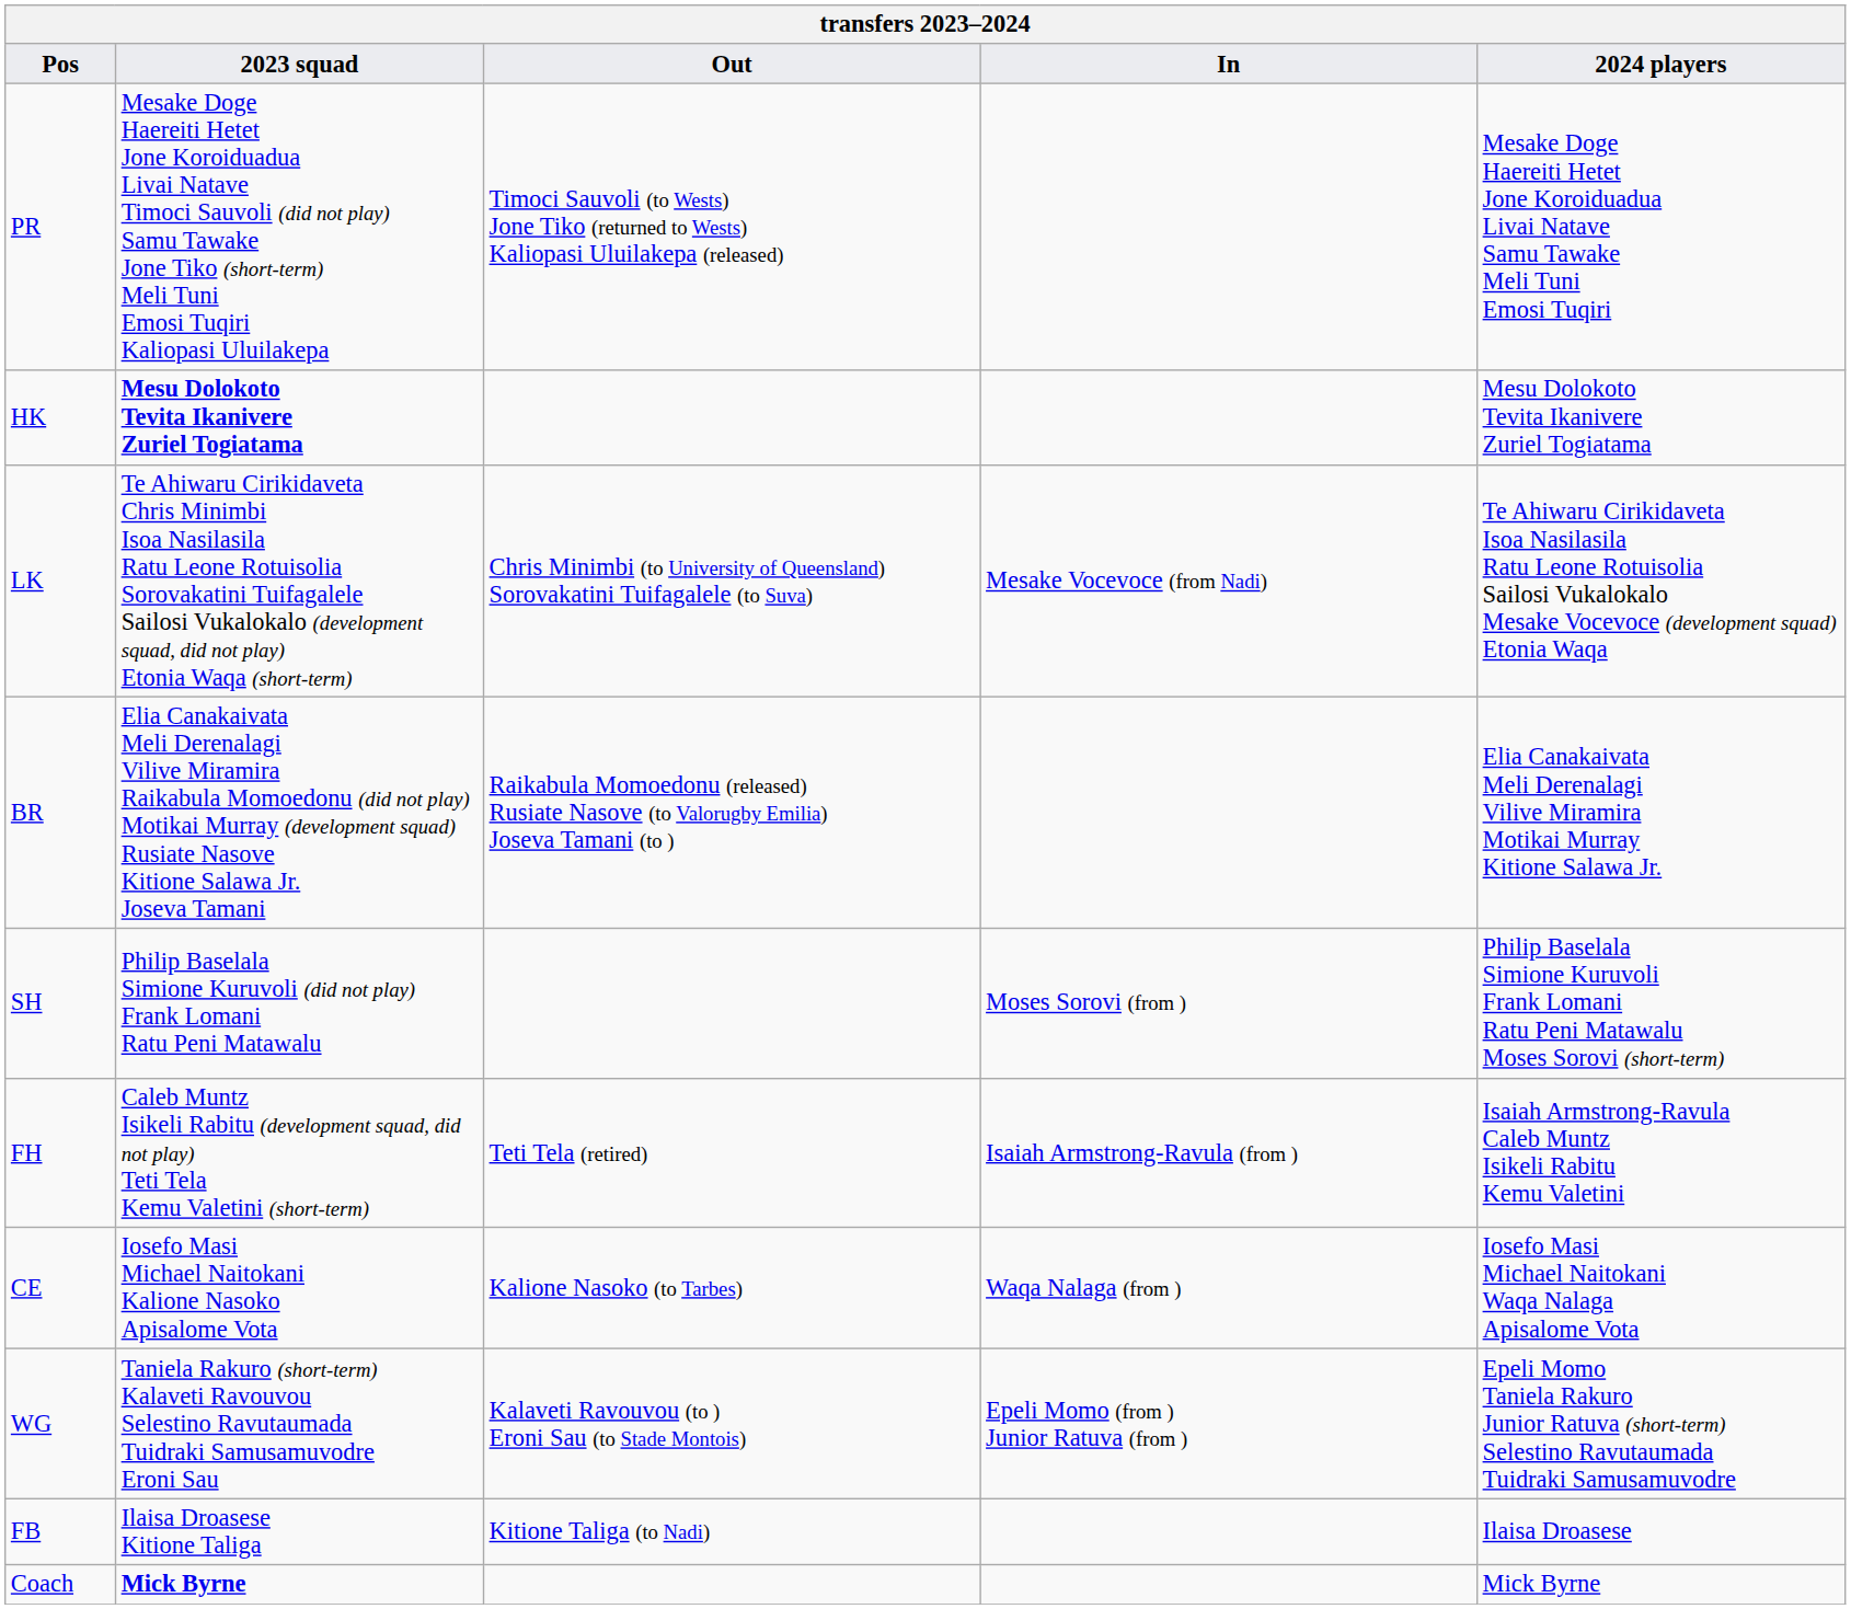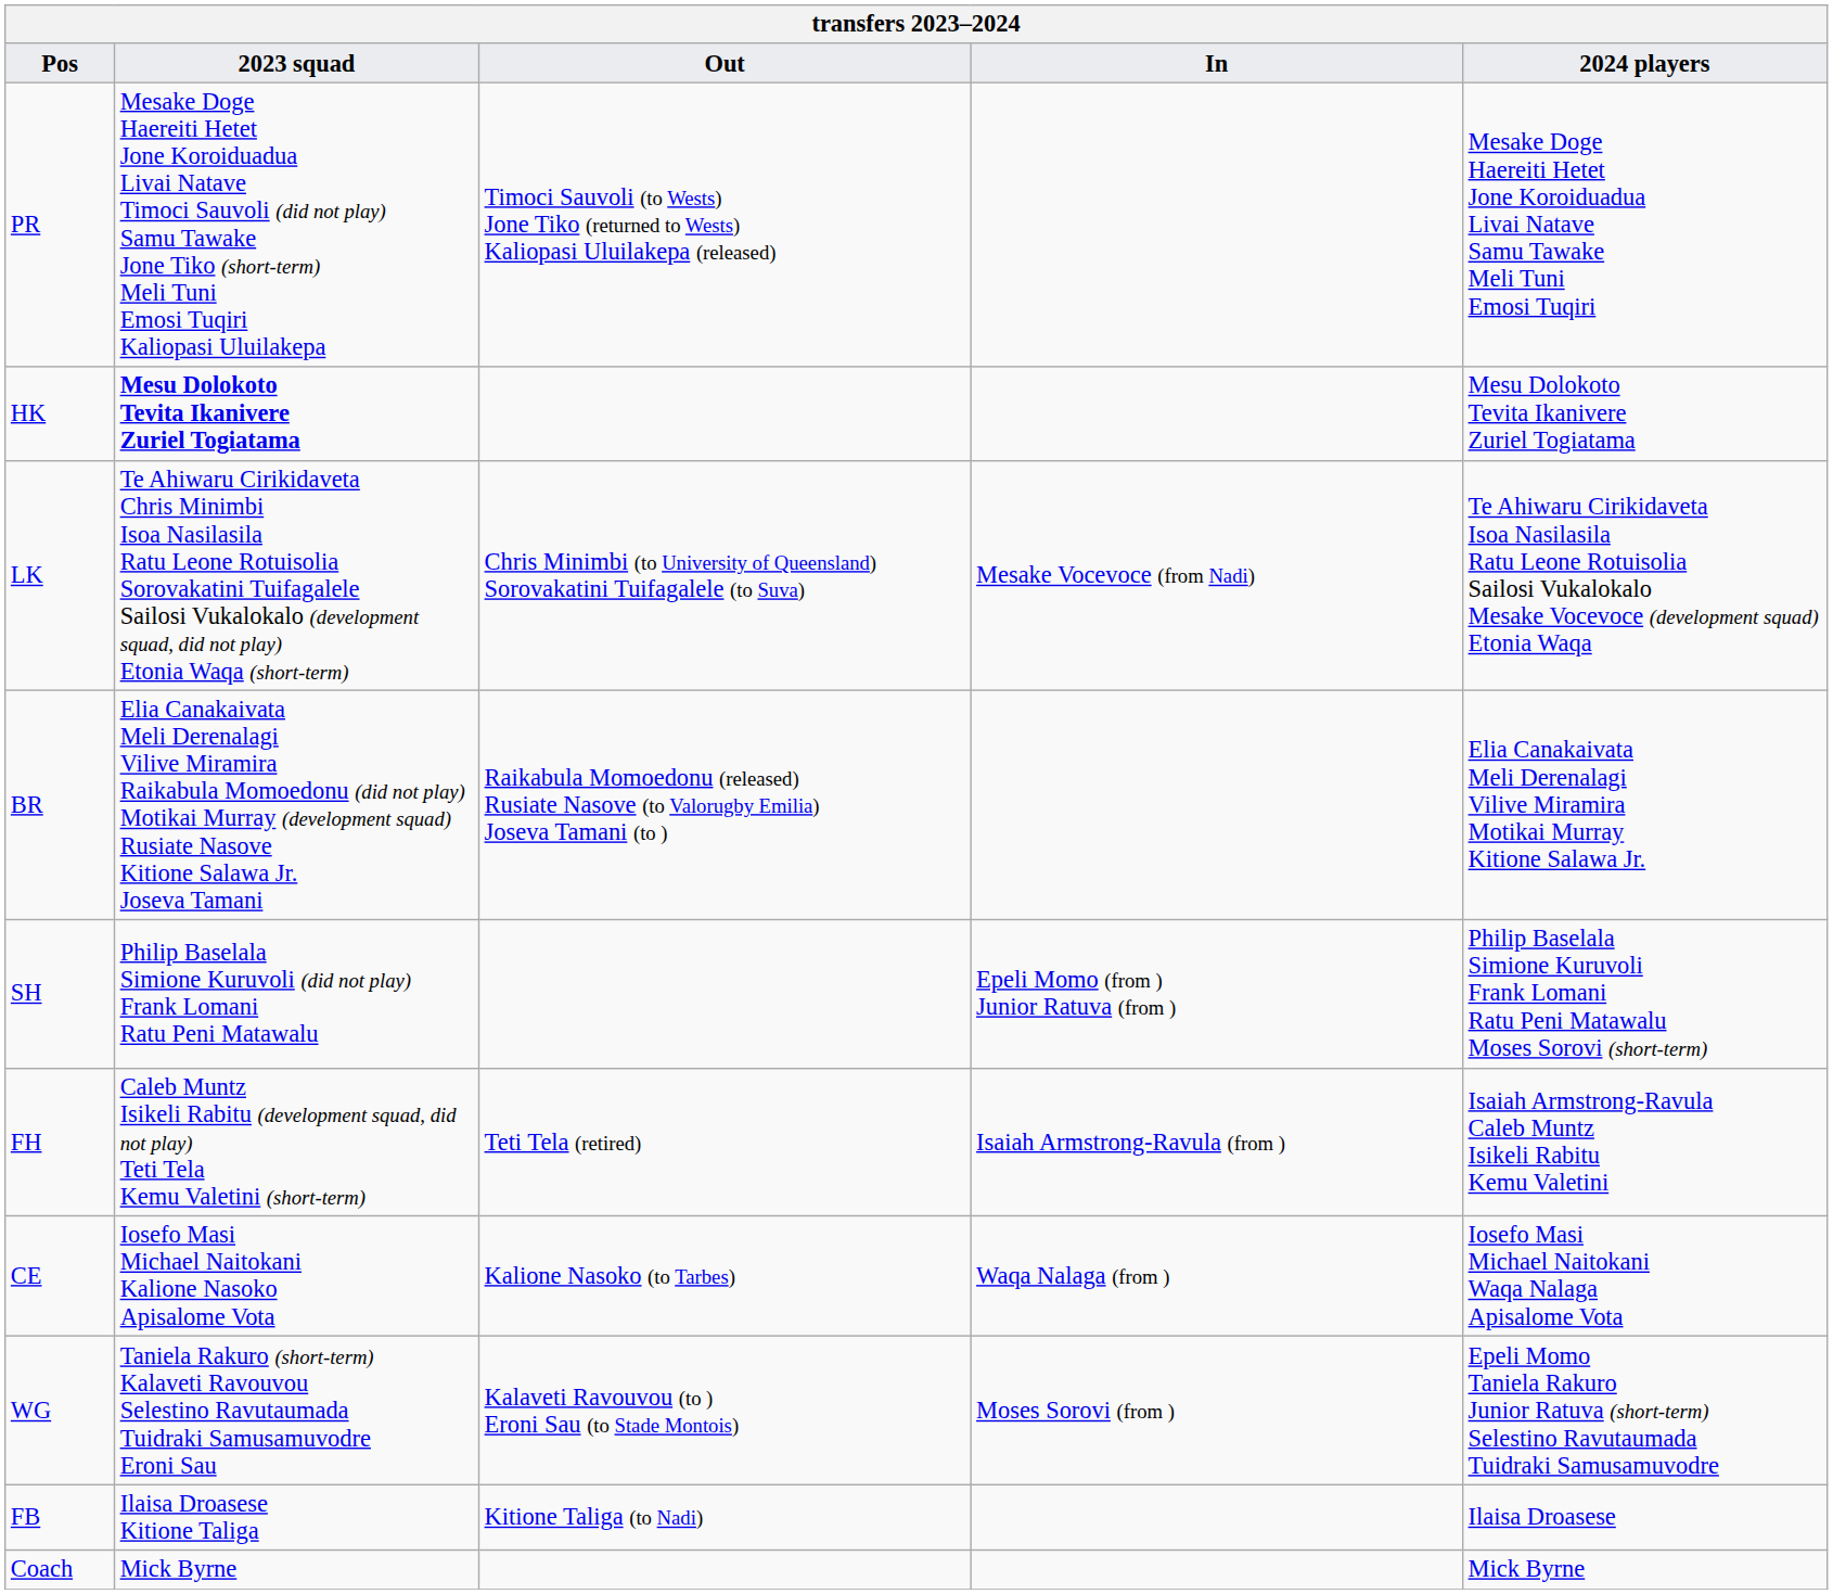 <table class="wikitable" style="text-align: left; width:95%">
 <tr>
 <th colspan="100%"> transfers 2023–2024</th>
 </tr>
 <tr>
 <th style="background:#ebecf0; width:6%;">Pos</th>
 <th style="background:#ebecf0; width:20%;">2023 squad</th>
 <th style="background:#ebecf0; width:27%;">Out</th>
 <th style="background:#ebecf0; width:27%;">In</th>
 <th style="background:#ebecf0; width:20%;">2024 players</th>
 </tr>
 <tr>
 <td><a href='#'>PR</a></td>
 <td> <a href='#'>Mesake Doge</a> <br> <a href='#'>Haereiti Hetet</a> <br> <a href='#'>Jone Koroiduadua</a> <br> <a href='#'>Livai Natave</a> <br> <a href='#'>Timoci Sauvoli</a> <small><em>(did not play)</em></small> <br> <a href='#'>Samu Tawake</a> <br> <a href='#'>Jone Tiko</a> <small><em>(short-term)</em></small> <br> <a href='#'>Meli Tuni</a> <br> <a href='#'>Emosi Tuqiri</a> <br> <a href='#'>Kaliopasi Uluilakepa</a></td>
 <td>  <a href='#'>Timoci Sauvoli</a> <small>(to  <a href='#'>Wests</a>)</small> <br>  <a href='#'>Jone Tiko</a> <small>(returned to  <a href='#'>Wests</a>)</small> <br>  <a href='#'>Kaliopasi Uluilakepa</a> <small>(released)</small></td>
 <td></td>
 <td> <a href='#'>Mesake Doge</a> <br> <a href='#'>Haereiti Hetet</a> <br> <a href='#'>Jone Koroiduadua</a> <br> <a href='#'>Livai Natave</a> <br> <a href='#'>Samu Tawake</a> <br> <a href='#'>Meli Tuni</a> <br> <a href='#'>Emosi Tuqiri</a></td>
 </tr>
 <tr>
 <td><a href='#'>HK</a></td>
 <td><strong> <a href='#'>Mesu Dolokoto</a> <br> <a href='#'>Tevita Ikanivere</a> <br> <a href='#'>Zuriel Togiatama</a></strong></td>
 <td></td>
 <td></td>
 <td> <a href='#'>Mesu Dolokoto</a> <br> <a href='#'>Tevita Ikanivere</a> <br> <a href='#'>Zuriel Togiatama</a></td>
 </tr>
 <tr>
 <td><a href='#'>LK</a></td>
 <td>  <a href='#'>Te Ahiwaru Cirikidaveta</a> <br> <a href='#'>Chris Minimbi</a> <br> <a href='#'>Isoa Nasilasila</a> <br> <a href='#'>Ratu Leone Rotuisolia</a> <br> <a href='#'>Sorovakatini Tuifagalele</a> <br> Sailosi Vukalokalo <small><em>(development squad, did not play)</em></small> <br> <a href='#'>Etonia Waqa</a> <small><em>(short-term)</em></small></td>
 <td>  <a href='#'>Chris Minimbi</a> <small>(to  <a href='#'>University of Queensland</a>)</small> <br>  <a href='#'>Sorovakatini Tuifagalele</a> <small>(to <a href='#'>Suva</a>)</small></td>
 <td>  <a href='#'>Mesake Vocevoce</a> <small>(from <a href='#'>Nadi</a>)</small></td>
 <td> <a href='#'>Te Ahiwaru Cirikidaveta</a> <br> <a href='#'>Isoa Nasilasila</a> <br> <a href='#'>Ratu Leone Rotuisolia</a> <br> Sailosi Vukalokalo <br> <a href='#'>Mesake Vocevoce</a> <small><em>(development squad)</em></small> <br> <a href='#'>Etonia Waqa</a></td>
 </tr>
 <tr>
 <td><a href='#'>BR</a></td>
 <td> <a href='#'>Elia Canakaivata</a> <br> <a href='#'>Meli Derenalagi</a> <br> <a href='#'>Vilive Miramira</a> <br> <a href='#'>Raikabula Momoedonu</a> <small><em>(did not play)</em></small> <br> <a href='#'>Motikai Murray</a> <small><em>(development squad)</em></small> <br> <a href='#'>Rusiate Nasove</a> <br> <a href='#'>Kitione Salawa Jr.</a> <br> <a href='#'>Joseva Tamani</a></td>
 <td>  <a href='#'>Raikabula Momoedonu</a> <small>(released)</small> <br>  <a href='#'>Rusiate Nasove</a> <small>(to  <a href='#'>Valorugby Emilia</a>)</small> <br>  <a href='#'>Joseva Tamani</a> <small>(to )</small></td>
 <td></td>
 <td> <a href='#'>Elia Canakaivata</a> <br> <a href='#'>Meli Derenalagi</a> <br> <a href='#'>Vilive Miramira</a> <br> <a href='#'>Motikai Murray</a> <br> <a href='#'>Kitione Salawa Jr.</a></td>
 </tr>
 <tr>
 <td><a href='#'>SH</a></td>
 <td> <a href='#'>Philip Baselala</a> <br> <a href='#'>Simione Kuruvoli</a> <small><em>(did not play)</em></small> <br> <a href='#'>Frank Lomani</a> <br> <a href='#'>Ratu Peni Matawalu</a></td>
 <td></td>
-<td>  <a href='#'>Moses Sorovi</a> <small>(from )</small></td>
+<td>  <a href='#'>Epeli Momo</a> <small>(from )</small> <br>  <a href='#'>Junior Ratuva</a> <small>(from )</small></td>
 <td> <a href='#'>Philip Baselala</a> <br> <a href='#'>Simione Kuruvoli</a> <br> <a href='#'>Frank Lomani</a> <br> <a href='#'>Ratu Peni Matawalu</a> <br> <a href='#'>Moses Sorovi</a> <small><em>(short-term)</em></small></td>
 </tr>
 <tr>
 <td><a href='#'>FH</a></td>
 <td> <a href='#'>Caleb Muntz</a> <br> <a href='#'>Isikeli Rabitu</a> <small><em>(development squad, did not play)</em></small> <br> <a href='#'>Teti Tela</a> <br> <a href='#'>Kemu Valetini</a> <small><em>(short-term)</em></small></td>
 <td>  <a href='#'>Teti Tela</a> <small>(retired)</small></td>
 <td>  <a href='#'>Isaiah Armstrong-Ravula</a> <small>(from )</small></td>
 <td> <a href='#'>Isaiah Armstrong-Ravula</a> <br> <a href='#'>Caleb Muntz</a> <br> <a href='#'>Isikeli Rabitu</a> <br> <a href='#'>Kemu Valetini</a></td>
 </tr>
 <tr>
 <td><a href='#'>CE</a></td>
 <td> <a href='#'>Iosefo Masi</a> <br> <a href='#'>Michael Naitokani</a> <br> <a href='#'>Kalione Nasoko</a> <br> <a href='#'>Apisalome Vota</a></td>
 <td>  <a href='#'>Kalione Nasoko</a> <small>(to  <a href='#'>Tarbes</a>)</small></td>
 <td>  <a href='#'>Waqa Nalaga</a> <small>(from )</small></td>
 <td> <a href='#'>Iosefo Masi</a> <br> <a href='#'>Michael Naitokani</a> <br> <a href='#'>Waqa Nalaga</a> <br> <a href='#'>Apisalome Vota</a></td>
 </tr>
 <tr>
 <td><a href='#'>WG</a></td>
 <td> <a href='#'>Taniela Rakuro</a> <small><em>(short-term)</em></small> <br> <a href='#'>Kalaveti Ravouvou</a> <br> <a href='#'>Selestino Ravutaumada</a> <br> <a href='#'>Tuidraki Samusamuvodre</a> <br> <a href='#'>Eroni Sau</a></td>
 <td>  <a href='#'>Kalaveti Ravouvou</a> <small>(to )</small> <br>   <a href='#'>Eroni Sau</a> <small>(to  <a href='#'>Stade Montois</a>)</small></td>
-<td>  <a href='#'>Epeli Momo</a> <small>(from )</small> <br>  <a href='#'>Junior Ratuva</a> <small>(from )</small></td>
+<td>  <a href='#'>Moses Sorovi</a> <small>(from )</small></td>
 <td> <a href='#'>Epeli Momo</a> <br> <a href='#'>Taniela Rakuro</a> <br> <a href='#'>Junior Ratuva</a> <small><em>(short-term)</em></small> <br> <a href='#'>Selestino Ravutaumada</a> <br> <a href='#'>Tuidraki Samusamuvodre</a></td>
 </tr>
 <tr>
 <td><a href='#'>FB</a></td>
 <td> <a href='#'>Ilaisa Droasese</a> <br> <a href='#'>Kitione Taliga</a></td>
 <td>  <a href='#'>Kitione Taliga</a> <small>(to <a href='#'>Nadi</a>)</small></td>
 <td></td>
 <td> <a href='#'>Ilaisa Droasese</a></td>
 </tr>
 <tr>
 <td><a href='#'>Coach</a></td>
-<td><strong> <a href='#'>Mick Byrne</a></strong></td>
+<td> <a href='#'>Mick Byrne</a></td>
 <td></td>
 <td></td>
 <td> <a href='#'>Mick Byrne</a></td>
 </tr>
 </table>
